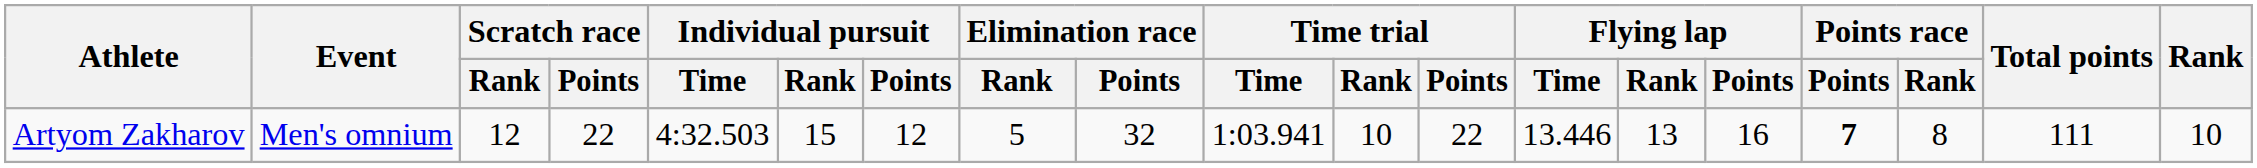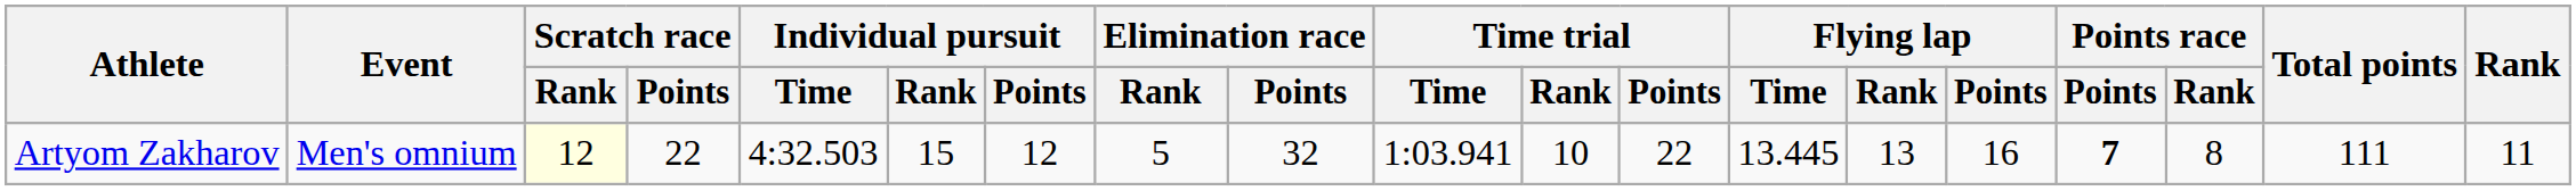 <table class="wikitable" style="font-size:90%">
 <tr>
 <th rowspan="2">Athlete</th>
 <th rowspan="2">Event</th>
 <th colspan=2>Scratch race</th>
 <th colspan=3>Individual pursuit</th>
 <th colspan=2>Elimination race</th>
 <th colspan=3>Time trial</th>
 <th colspan=3>Flying lap</th>
 <th colspan=2>Points race</th>
 <th rowspan=2>Total points</th>
 <th rowspan=2>Rank</th>
 </tr>
 <tr style="font-size:95%">
 <th>Rank</th>
 <th>Points</th>
 <th>Time</th>
 <th>Rank</th>
 <th>Points</th>
 <th>Rank</th>
 <th>Points</th>
 <th>Time</th>
 <th>Rank</th>
 <th>Points</th>
 <th>Time</th>
 <th>Rank</th>
 <th>Points</th>
 <th>Points</th>
 <th>Rank</th>
 </tr>
 <tr align=center>
 <td align=left><a href='#'>Artyom Zakharov</a></td>
 <td align=left><a href='#'>Men's omnium</a></td>
-<td>12</td>
+<td style="background: lightyellow;">12</td>
 <td>22</td>
 <td>4:32.503</td>
 <td>15</td>
 <td>12</td>
 <td>5</td>
 <td>32</td>
 <td>1:03.941</td>
 <td>10</td>
 <td>22</td>
-<td>13.446</td>
+<td>13.445</td>
 <td>13</td>
 <td>16</td>
 <td><strong>7</strong></td>
 <td>8</td>
 <td>111</td>
-<td>10</td>
+<td>11</td>
 </tr>
 </table>
